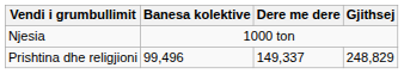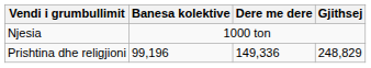 <table class="wikitable">
 <tr>
 <th>Vendi i grumbullimit</th>
 <th>Banesa kolektive</th>
 <th>Dere me dere</th>
 <th>Gjithsej</th>
 </tr>
 <tr>
 <td>Njesia</td>
 <td colspan="3" style="text-align: center;">1000 ton</td>
 </tr>
 <tr>
 <td>Prishtina dhe religjioni</td>
-<td>99,496</td>
-<td>149,337</td>
+<td>99,196</td>
+<td>149,336</td>
 <td>248,829</td>
 </tr>
 </table>
